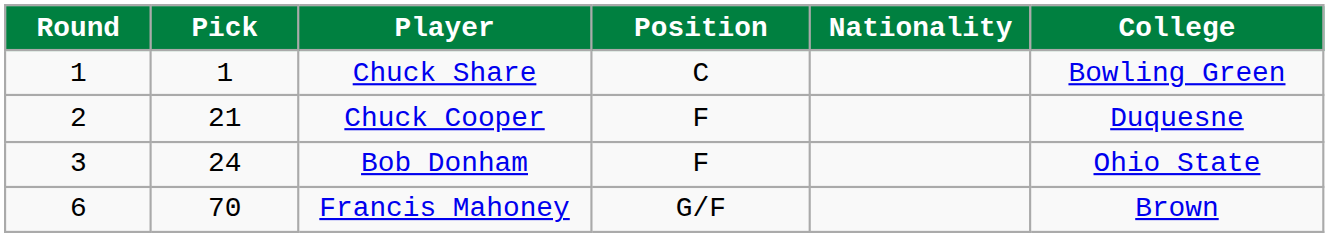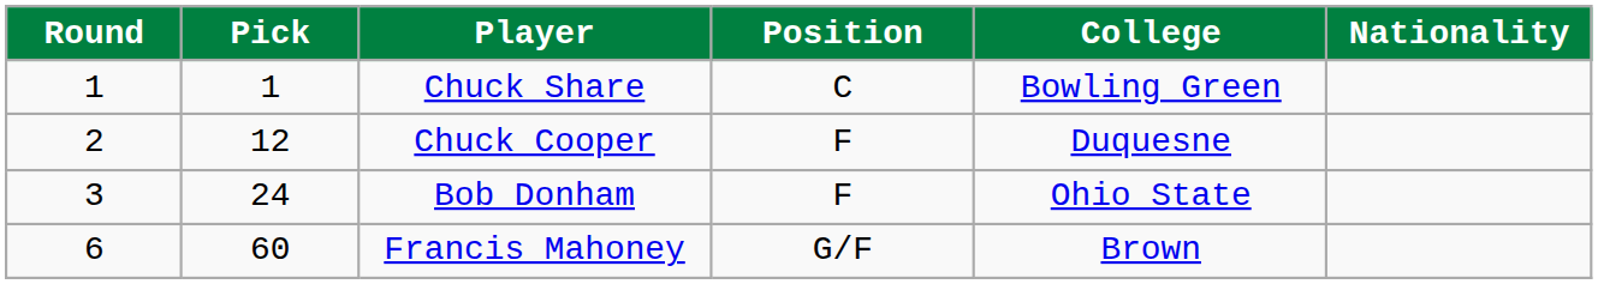 <table class="wikitable sortable sortable">
 <tr>
 <th style="background:#008040; color:white" width="10%">Round</th>
 <th style="background:#008040; color:white" width="10%">Pick</th>
 <th style="background:#008040; color:white" width="20%">Player</th>
 <th style="background:#008040; color:white" width="15%">Position</th>
+<th style="background:#008040; color:white" width="20%">College</th>
 <th style="background:#008040; color:white" width="15%">Nationality</th>
-<th style="background:#008040; color:white" width="20%">College</th>
 </tr>
 <tr style="text-align: center">
 <td>1</td>
 <td>1</td>
 <td><a href='#'>Chuck Share</a></td>
 <td>C</td>
+<td><a href='#'>Bowling Green</a></td>
 <td></td>
-<td><a href='#'>Bowling Green</a></td>
 </tr>
 <tr style="text-align: center">
 <td>2</td>
-<td>21</td>
+<td>12</td>
 <td><a href='#'>Chuck Cooper</a></td>
 <td>F</td>
+<td><a href='#'>Duquesne</a></td>
 <td></td>
-<td><a href='#'>Duquesne</a></td>
 </tr>
 <tr style="text-align: center">
 <td>3</td>
 <td>24</td>
 <td><a href='#'>Bob Donham</a></td>
 <td>F</td>
+<td><a href='#'>Ohio State</a></td>
 <td></td>
-<td><a href='#'>Ohio State</a></td>
 </tr>
 <tr style="text-align: center">
 <td>6</td>
-<td>70</td>
+<td>60</td>
 <td><a href='#'>Francis Mahoney</a></td>
 <td>G/F</td>
+<td><a href='#'>Brown</a></td>
 <td></td>
-<td><a href='#'>Brown</a></td>
 </tr>
 </table>
